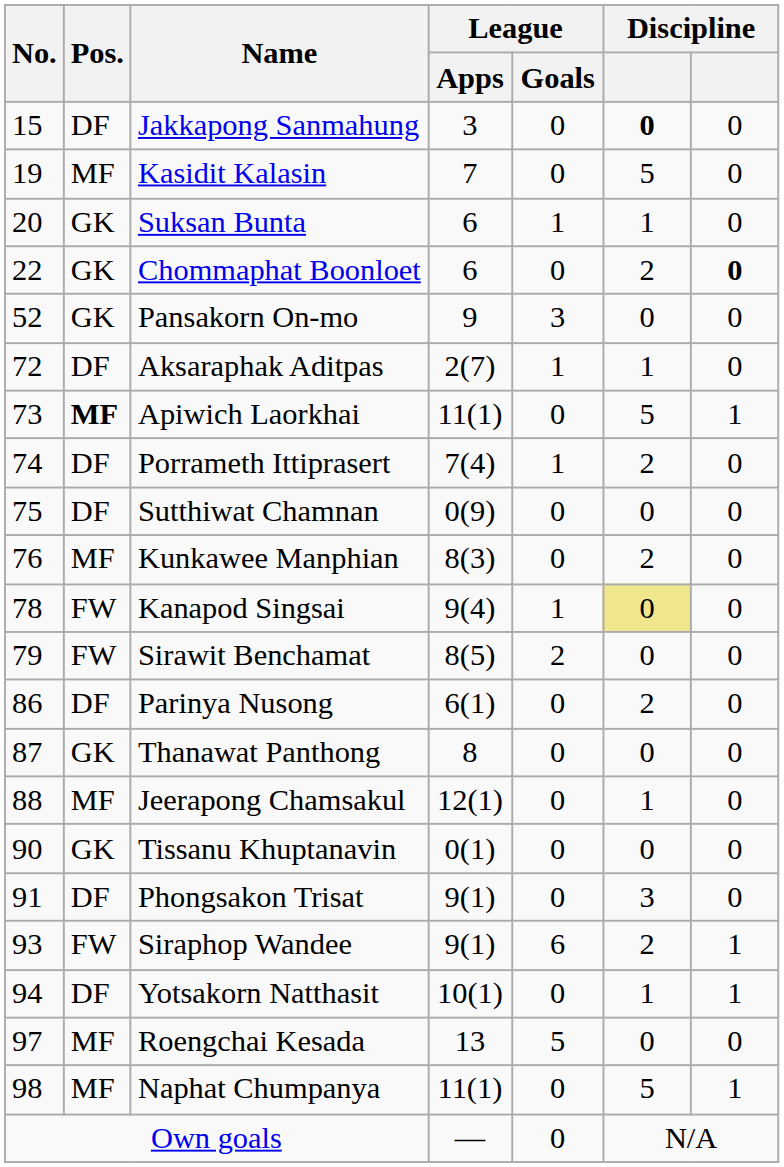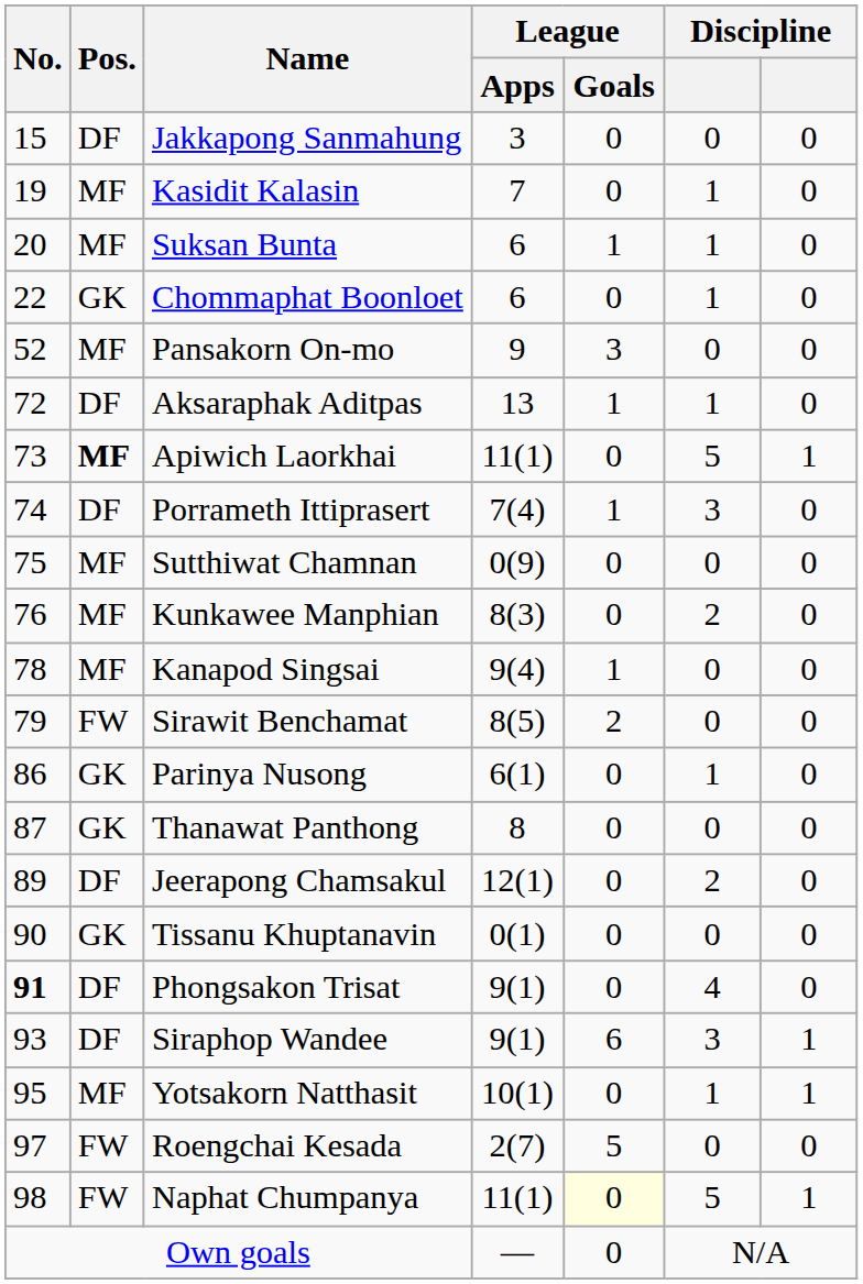 <table class="wikitable sortable" style="text-align:center">
 <tr>
 <th rowspan="2">No.</th>
 <th rowspan="2">Pos.</th>
 <th rowspan="2">Name</th>
 <th colspan="2" width="85">League</th>
 <th colspan="2" width="85">Discipline</th>
 </tr>
 <tr>
 <th>Apps</th>
 <th>Goals</th>
 <th></th>
 <th></th>
 </tr>
 <tr>
 <td align="left">15</td>
 <td align="left">DF</td>
 <td align="left"><a href='#'>Jakkapong Sanmahung</a></td>
 <td>3</td>
 <td>0</td>
-<td><strong>0</strong></td>
+<td>0</td>
 <td>0</td>
 </tr>
 <tr>
 <td align="left">19</td>
 <td align="left">MF</td>
 <td align="left"><a href='#'>Kasidit Kalasin</a></td>
 <td>7</td>
 <td>0</td>
-<td>5</td>
+<td>1</td>
 <td>0</td>
 </tr>
 <tr>
 <td align="left">20</td>
-<td align="left">GK</td>
+<td align="left">MF</td>
 <td align="left"><a href='#'>Suksan Bunta</a></td>
 <td>6</td>
 <td>1</td>
 <td>1</td>
 <td>0</td>
 </tr>
 <tr>
 <td align="left">22</td>
 <td align="left">GK</td>
 <td align="left"><a href='#'>Chommaphat Boonloet</a></td>
 <td>6</td>
 <td>0</td>
-<td>2</td>
-<td><strong>0</strong></td>
+<td>1</td>
+<td>0</td>
 </tr>
 <tr>
 <td align="left">52</td>
-<td align="left">GK</td>
+<td align="left">MF</td>
 <td align="left">Pansakorn On-mo</td>
 <td>9</td>
 <td>3</td>
 <td>0</td>
 <td>0</td>
 </tr>
 <tr>
 <td align="left">72</td>
 <td align="left">DF</td>
 <td align="left">Aksaraphak Aditpas</td>
-<td>2(7)</td>
+<td>13</td>
 <td>1</td>
 <td>1</td>
 <td>0</td>
 </tr>
 <tr>
 <td align="left">73</td>
 <td align="left"><strong>MF</strong></td>
 <td align="left">Apiwich Laorkhai</td>
 <td>11(1)</td>
 <td>0</td>
 <td>5</td>
 <td>1</td>
 </tr>
 <tr>
 <td align="left">74</td>
 <td align="left">DF</td>
 <td align="left">Porrameth Ittiprasert</td>
 <td>7(4)</td>
 <td>1</td>
-<td>2</td>
+<td>3</td>
 <td>0</td>
 </tr>
 <tr>
 <td align="left">75</td>
-<td align="left">DF</td>
+<td align="left">MF</td>
 <td align="left">Sutthiwat Chamnan</td>
 <td>0(9)</td>
 <td>0</td>
 <td>0</td>
 <td>0</td>
 </tr>
 <tr>
 <td align="left">76</td>
 <td align="left">MF</td>
 <td align="left">Kunkawee Manphian</td>
 <td>8(3)</td>
 <td>0</td>
 <td>2</td>
 <td>0</td>
 </tr>
 <tr>
 <td align="left">78</td>
-<td align="left">FW</td>
+<td align="left">MF</td>
 <td align="left">Kanapod Singsai</td>
 <td>9(4)</td>
 <td>1</td>
-<td style="background: khaki;">0</td>
+<td>0</td>
 <td>0</td>
 </tr>
 <tr>
 <td align="left">79</td>
 <td align="left">FW</td>
 <td align="left">Sirawit Benchamat</td>
 <td>8(5)</td>
 <td>2</td>
 <td>0</td>
 <td>0</td>
 </tr>
 <tr>
 <td align="left">86</td>
-<td align="left">DF</td>
+<td align="left">GK</td>
 <td align="left">Parinya Nusong</td>
 <td>6(1)</td>
 <td>0</td>
-<td>2</td>
+<td>1</td>
 <td>0</td>
 </tr>
 <tr>
 <td align="left">87</td>
 <td align="left">GK</td>
 <td align="left">Thanawat Panthong</td>
 <td>8</td>
 <td>0</td>
 <td>0</td>
 <td>0</td>
 </tr>
 <tr>
-<td align="left">88</td>
-<td align="left">MF</td>
+<td align="left">89</td>
+<td align="left">DF</td>
 <td align="left">Jeerapong Chamsakul</td>
 <td>12(1)</td>
 <td>0</td>
-<td>1</td>
+<td>2</td>
 <td>0</td>
 </tr>
 <tr>
 <td align="left">90</td>
 <td align="left">GK</td>
 <td align="left">Tissanu Khuptanavin</td>
 <td>0(1)</td>
 <td>0</td>
 <td>0</td>
 <td>0</td>
 </tr>
 <tr>
-<td align="left">91</td>
+<td align="left"><strong>91</strong></td>
 <td align="left">DF</td>
 <td align="left">Phongsakon Trisat</td>
 <td>9(1)</td>
 <td>0</td>
-<td>3</td>
+<td>4</td>
 <td>0</td>
 </tr>
 <tr>
 <td align="left">93</td>
-<td align="left">FW</td>
+<td align="left">DF</td>
 <td align="left">Siraphop Wandee</td>
 <td>9(1)</td>
 <td>6</td>
-<td>2</td>
+<td>3</td>
 <td>1</td>
 </tr>
 <tr>
-<td align="left">94</td>
-<td align="left">DF</td>
+<td align="left">95</td>
+<td align="left">MF</td>
 <td align="left">Yotsakorn Natthasit</td>
 <td>10(1)</td>
 <td>0</td>
 <td>1</td>
 <td>1</td>
 </tr>
 <tr>
 <td align="left">97</td>
-<td align="left">MF</td>
+<td align="left">FW</td>
 <td align="left">Roengchai Kesada</td>
-<td>13</td>
+<td>2(7)</td>
 <td>5</td>
 <td>0</td>
 <td>0</td>
 </tr>
 <tr>
 <td align="left">98</td>
-<td align="left">MF</td>
+<td align="left">FW</td>
 <td align="left">Naphat Chumpanya</td>
 <td>11(1)</td>
-<td>0</td>
+<td style="background: lightyellow;">0</td>
 <td>5</td>
 <td>1</td>
 </tr>
 <tr>
 <td colspan="3" align="center"><a href='#'>Own goals</a></td>
 <td>—</td>
 <td>0</td>
 <td colspan=2>N/A</td>
 </tr>
 </table>
